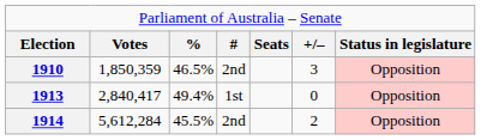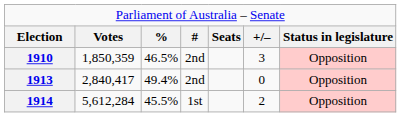 <table class="wikitable" style="font-size:95%; text-align:center;">
 <tr>
 <td colspan="9" align="center"><a href='#'>Parliament of Australia</a> – <a href='#'>Senate</a></td>
 </tr>
 <tr>
 <th width="75">Election</th>
 <th width="70">Votes</th>
 <th width="35">%</th>
 <th width="25">#</th>
 <th>Seats</th>
 <th width="35">+/–</th>
 <th>Status in legislature</th>
 </tr>
 <tr>
 <th><a href='#'>1910</a></th>
 <td>1,850,359</td>
 <td>46.5%</td>
 <td>2nd</td>
 <td></td>
 <td> 3</td>
 <td style="background:#fcc;">Opposition</td>
 </tr>
 <tr>
 <th><a href='#'>1913</a></th>
 <td>2,840,417</td>
 <td>49.4%</td>
-<td>1st</td>
+<td>2nd</td>
 <td></td>
 <td> 0</td>
 <td style="background:#fcc;">Opposition</td>
 </tr>
 <tr>
 <th><a href='#'>1914</a></th>
 <td>5,612,284</td>
 <td>45.5%</td>
-<td>2nd</td>
+<td>1st</td>
 <td></td>
 <td> 2</td>
 <td style="background:#fcc;">Opposition</td>
 </tr>
 </table>
